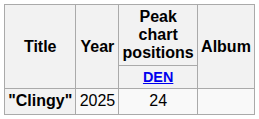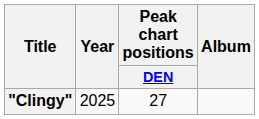 <table class="wikitable plainrowheaders" style="text-align:center">
 <tr>
 <th rowspan="2">Title</th>
 <th rowspan="2">Year</th>
 <th colspan="1">Peak chart positions</th>
 <th rowspan="2">Album</th>
 </tr>
 <tr>
 <th scope="col" style="width:2.5em;font-size:90%;"><a href='#'>DEN</a><br></th>
 </tr>
 <tr>
 <th scope="row">"Clingy"</th>
 <td>2025</td>
-<td>24</td>
+<td>27</td>
 <td></td>
 </tr>
 </table>
